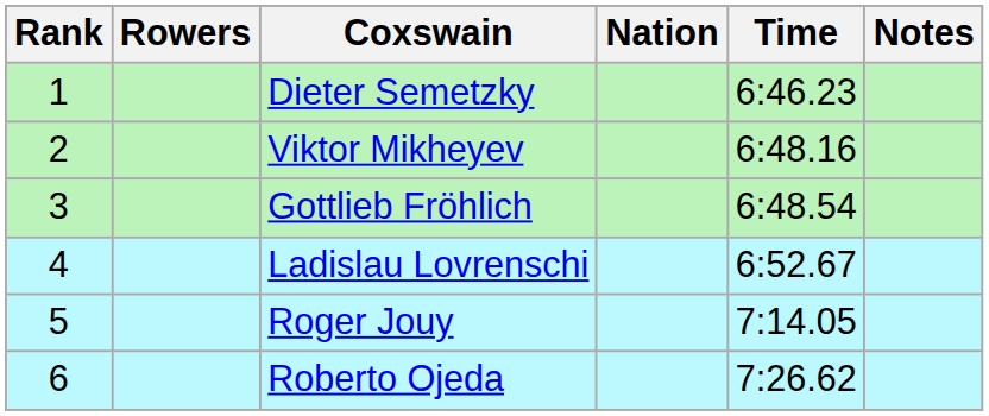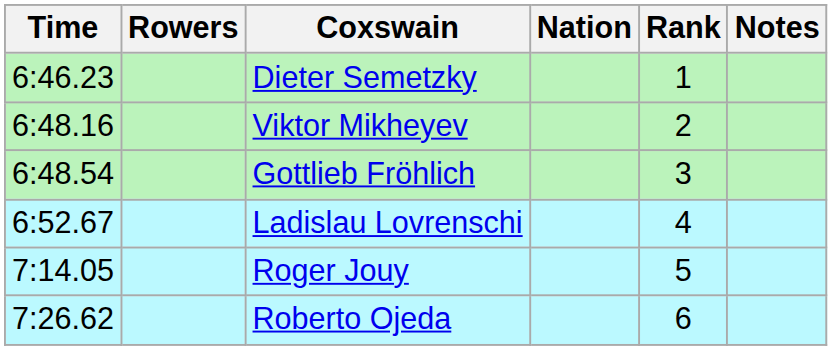 <table class="wikitable sortable" style="text-align:center">
 <tr>
-<th>Rank</th>
+<th>Time</th>
 <th>Rowers</th>
 <th>Coxswain</th>
 <th>Nation</th>
-<th>Time</th>
+<th>Rank</th>
 <th>Notes</th>
 </tr>
 <tr bgcolor=bbf3bb>
-<td>1</td>
+<td>6:46.23</td>
 <td align=left></td>
 <td align=left><a href='#'>Dieter Semetzky</a></td>
 <td align=left></td>
-<td>6:46.23</td>
+<td>1</td>
 <td></td>
 </tr>
 <tr bgcolor=bbf3bb>
-<td>2</td>
+<td>6:48.16</td>
 <td align=left></td>
 <td align=left><a href='#'>Viktor Mikheyev</a></td>
 <td align=left></td>
-<td>6:48.16</td>
+<td>2</td>
 <td></td>
 </tr>
 <tr bgcolor=bbf3bb>
-<td>3</td>
+<td>6:48.54</td>
 <td align=left></td>
 <td align=left><a href='#'>Gottlieb Fröhlich</a></td>
 <td align=left></td>
-<td>6:48.54</td>
+<td>3</td>
 <td></td>
 </tr>
 <tr bgcolor=bbf9ff>
-<td>4</td>
+<td>6:52.67</td>
 <td align=left></td>
 <td align=left><a href='#'>Ladislau Lovrenschi</a></td>
 <td align=left></td>
-<td>6:52.67</td>
+<td>4</td>
 <td></td>
 </tr>
 <tr bgcolor=bbf9ff>
-<td>5</td>
+<td>7:14.05</td>
 <td align=left></td>
 <td align=left><a href='#'>Roger Jouy</a></td>
 <td align=left></td>
-<td>7:14.05</td>
+<td>5</td>
 <td></td>
 </tr>
 <tr bgcolor=bbf9ff>
-<td>6</td>
+<td>7:26.62</td>
 <td align=left></td>
 <td align=left><a href='#'>Roberto Ojeda</a></td>
 <td align=left></td>
-<td>7:26.62</td>
+<td>6</td>
 <td></td>
 </tr>
 </table>
